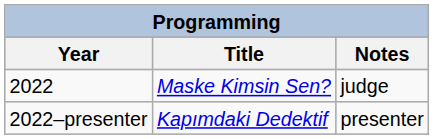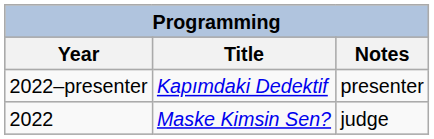 <table class="wikitable plainrowheaders sortable" style="margin-right: 0; font-size: 80%;">
 <tr bgcolor="#CCCCCC" align="center">
 <th colspan="3" style="background: LightSteelBlue;">Programming</th>
 </tr>
 <tr bgcolor="#CCCCCC" align="center">
 <th>Year</th>
 <th>Title</th>
 <th>Notes</th>
 </tr>
 <tr>
+<td>2022–presenter</td>
+<td><em><a href='#'>Kapımdaki Dedektif</a></em></td>
+<td>presenter</td>
+</tr>
+<tr>
 <td>2022</td>
 <td><em><a href='#'>Maske Kimsin Sen?</a></em></td>
 <td>judge</td>
 </tr>
-<tr>
-<td>2022–presenter</td>
-<td><em><a href='#'>Kapımdaki Dedektif</a></em></td>
-<td>presenter</td>
-</tr>
 </table>
